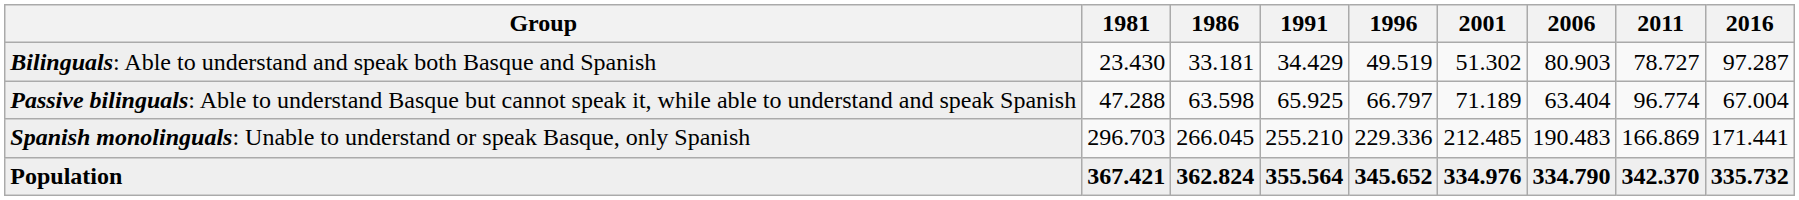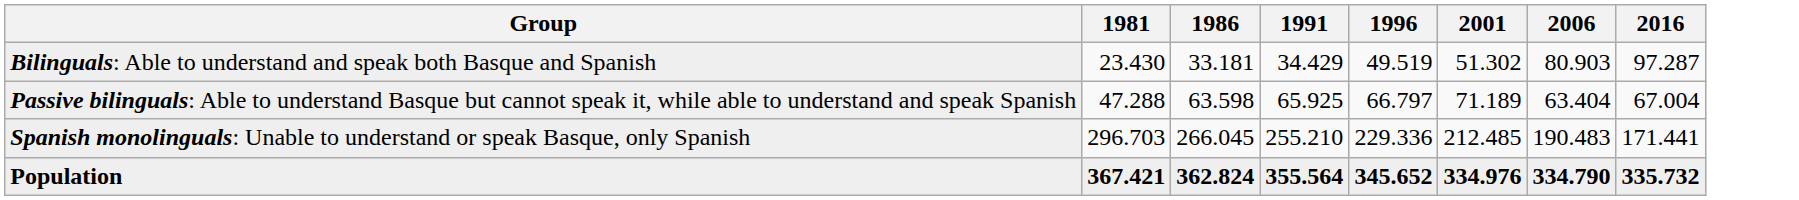 <table class="wikitable left" style="text-align:right;">
 <tr>
 <th>Group</th>
 <th>1981</th>
 <th>1986</th>
 <th>1991</th>
 <th>1996</th>
 <th>2001</th>
 <th>2006</th>
-<th>2011</th>
 <th>2016</th>
 </tr>
 <tr>
 <td style="text-align:left; background:#efefef;"><strong><em>Bilinguals</em></strong>: Able to understand and speak both Basque and Spanish</td>
 <td>23.430</td>
 <td>33.181</td>
 <td>34.429</td>
 <td>49.519</td>
 <td>51.302</td>
 <td>80.903</td>
-<td>78.727</td>
 <td>97.287</td>
 </tr>
 <tr>
 <td style="text-align:left; background:#efefef;"><strong><em>Passive bilinguals</em></strong>: Able to understand Basque but cannot speak it, while able to understand and speak Spanish</td>
 <td>47.288</td>
 <td>63.598</td>
 <td>65.925</td>
 <td>66.797</td>
 <td>71.189</td>
 <td>63.404</td>
-<td>96.774</td>
 <td>67.004</td>
 </tr>
 <tr>
 <td style="text-align:left; background:#efefef;"><strong><em>Spanish monolinguals</em></strong>: Unable to understand or speak Basque, only Spanish</td>
 <td>296.703</td>
 <td>266.045</td>
 <td>255.210</td>
 <td>229.336</td>
 <td>212.485</td>
 <td>190.483</td>
-<td>166.869</td>
 <td>171.441</td>
 </tr>
 <tr style="background:#efefef;">
 <td align=left><strong>Population</strong></td>
 <td><strong>367.421</strong></td>
 <td><strong>362.824</strong></td>
 <td><strong>355.564</strong></td>
 <td><strong>345.652</strong></td>
 <td><strong>334.976</strong></td>
 <td><strong>334.790</strong></td>
-<td><strong>342.370</strong></td>
 <td><strong>335.732</strong></td>
 </tr>
 </table>
